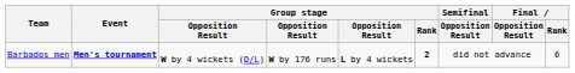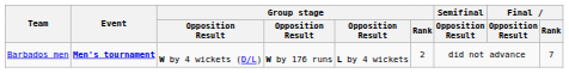 <table class=wikitable style=font-size:90%>
 <tr>
 <th rowspan=2>Team</th>
 <th rowspan=2>Event</th>
 <th colspan=4>Group stage</th>
 <th>Semifinal</th>
 <th colspan=2>Final / </th>
 </tr>
 <tr style=font-size:95%>
 <th>Opposition<br>Result</th>
 <th>Opposition<br>Result</th>
 <th>Opposition<br>Result</th>
 <th>Rank</th>
 <th>Opposition<br>Result</th>
 <th>Opposition<br>Result</th>
 <th>Rank</th>
 </tr>
 <tr align=center>
 <td align=left><a href='#'>Barbados men</a></td>
 <td align=left><strong><a href='#'>Men's tournament</a></strong></td>
 <td><br> <strong>W</strong> by 4 wickets (<a href='#'>D/L</a>)</td>
 <td><br> <strong>W</strong> by 176 runs</td>
 <td><br> <strong>L</strong> by 4 wickets</td>
-<td><strong>2</strong></td>
+<td>2</td>
 <td colspan=2>did not advance</td>
-<td>6</td>
+<td>7</td>
 </tr>
 </table>
